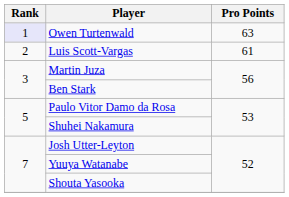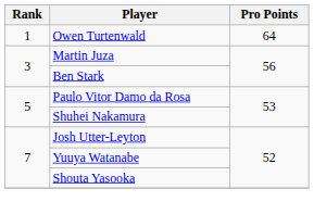 <table class="wikitable" width=30%>
 <tr>
 <th>Rank</th>
 <th>Player</th>
 <th>Pro Points</th>
 </tr>
 <tr>
-<td align=center style="background: lavender;">1</td>
+<td align=center>1</td>
 <td> <a href='#'>Owen Turtenwald</a></td>
-<td align=center>63</td>
-</tr>
-<tr>
-<td align=center>2</td>
-<td> <a href='#'>Luis Scott-Vargas</a></td>
-<td align=center>61</td>
+<td align=center>64</td>
 </tr>
 <tr>
 <td align=center rowspan=2>3</td>
 <td> <a href='#'>Martin Juza</a></td>
 <td align=center rowspan=2>56</td>
 </tr>
 <tr>
 <td> <a href='#'>Ben Stark</a></td>
 </tr>
 <tr>
 <td align=center rowspan=2>5</td>
 <td> <a href='#'>Paulo Vitor Damo da Rosa</a></td>
 <td align=center rowspan=2>53</td>
 </tr>
 <tr>
 <td> <a href='#'>Shuhei Nakamura</a></td>
 </tr>
 <tr>
 <td align=center rowspan=3>7</td>
 <td> <a href='#'>Josh Utter-Leyton</a></td>
 <td align=center rowspan=3>52</td>
 </tr>
 <tr>
 <td> <a href='#'>Yuuya Watanabe</a></td>
 </tr>
 <tr>
 <td> <a href='#'>Shouta Yasooka</a></td>
 </tr>
 <tr>
 </tr>
 </table>
